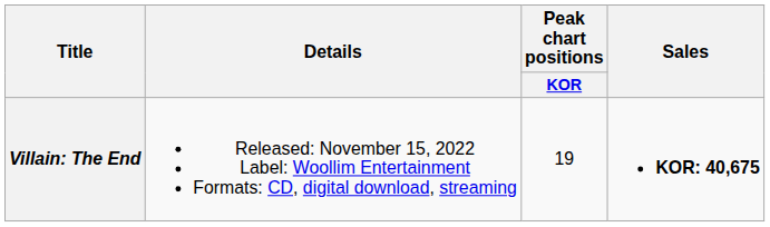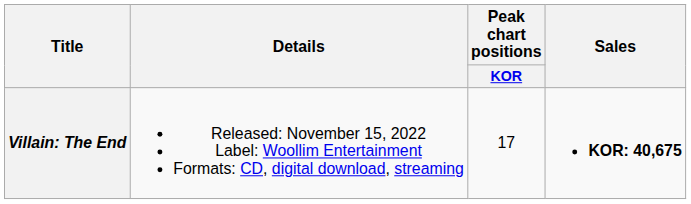 <table class="wikitable plainrowheaders" style="text-align:center;">
 <tr>
 <th scope="col" rowspan="2">Title</th>
 <th scope="col" rowspan="2">Details</th>
 <th scope="col" colspan="1">Peak chart positions</th>
 <th scope="col" rowspan="2">Sales</th>
 </tr>
 <tr>
 <th scope="col" style="width:3em;font-size:90%;"><a href='#'>KOR</a><br></th>
 </tr>
 <tr>
 <th scope="row"><em>Villain: The End</em></th>
 <td><br><ul><li>Released: November 15, 2022</li><li>Label: <a href='#'>Woollim Entertainment</a></li><li>Formats: <a href='#'>CD</a>, <a href='#'>digital download</a>, <a href='#'>streaming</a></li></ul></td>
-<td>19</td>
+<td>17</td>
 <td><strong><br><ul><li>KOR: 40,675</li></ul></strong></td>
 </tr>
 </table>
